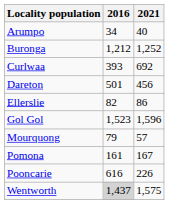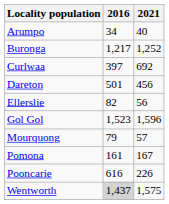 <table class="wikitable">
 <tr>
 <th>Locality population</th>
 <th><strong>2016</strong></th>
 <th><strong>2021</strong></th>
 </tr>
 <tr>
 <td><a href='#'>Arumpo</a></td>
 <td>34</td>
 <td>40</td>
 </tr>
 <tr>
 <td><a href='#'>Buronga</a></td>
-<td>1,212</td>
+<td>1,217</td>
 <td>1,252</td>
 </tr>
 <tr>
 <td><a href='#'>Curlwaa</a></td>
-<td>393</td>
+<td>397</td>
 <td>692</td>
 </tr>
 <tr>
 <td><a href='#'>Dareton</a></td>
 <td>501</td>
 <td>456</td>
 </tr>
 <tr>
 <td><a href='#'>Ellerslie</a></td>
 <td>82</td>
-<td>86</td>
+<td>56</td>
 </tr>
 <tr>
 <td><a href='#'>Gol Gol</a></td>
 <td>1,523</td>
 <td>1,596</td>
 </tr>
 <tr>
 <td><a href='#'>Mourquong</a></td>
 <td>79</td>
 <td>57</td>
 </tr>
 <tr>
 <td><a href='#'>Pomona</a></td>
 <td>161</td>
 <td>167</td>
 </tr>
 <tr>
 <td><a href='#'>Pooncarie</a></td>
 <td>616</td>
 <td>226</td>
 </tr>
 <tr>
 <td><a href='#'>Wentworth</a></td>
 <td style="background: lightgrey;">1,437</td>
 <td>1,575</td>
 </tr>
 </table>
